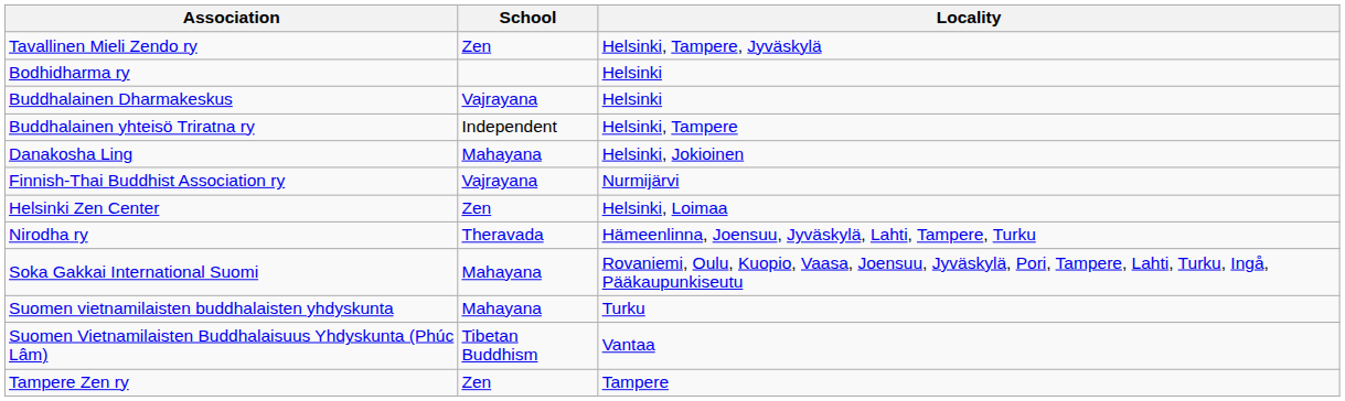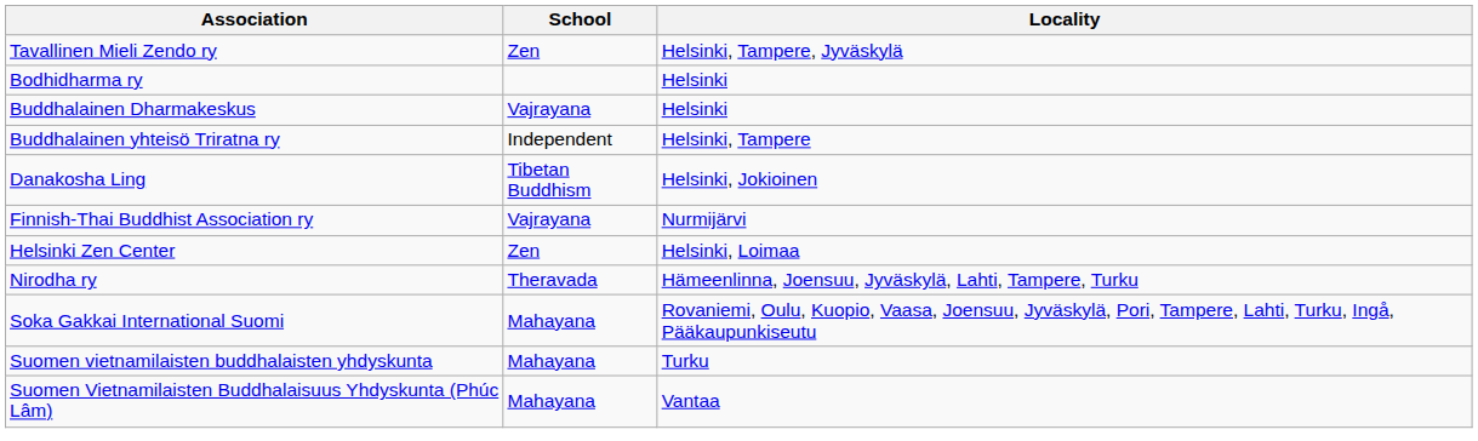 <table class="wikitable">
 <tr>
 <th>Association</th>
 <th>School</th>
 <th>Locality</th>
 </tr>
 <tr>
 <td><a href='#'>Tavallinen Mieli Zendo ry</a></td>
 <td><a href='#'>Zen</a></td>
 <td><a href='#'>Helsinki</a>, <a href='#'>Tampere</a>, <a href='#'>Jyväskylä</a></td>
 </tr>
 <tr>
 <td><a href='#'>Bodhidharma ry</a></td>
 <td></td>
 <td><a href='#'>Helsinki</a></td>
 </tr>
 <tr>
 <td><a href='#'>Buddhalainen Dharmakeskus</a></td>
 <td><a href='#'>Vajrayana</a></td>
 <td><a href='#'>Helsinki</a></td>
 </tr>
 <tr>
 <td><a href='#'>Buddhalainen yhteisö Triratna ry</a></td>
 <td>Independent</td>
 <td><a href='#'>Helsinki</a>, <a href='#'>Tampere</a></td>
 </tr>
 <tr>
 <td><a href='#'>Danakosha Ling</a></td>
-<td><a href='#'>Mahayana</a></td>
+<td><a href='#'>Tibetan Buddhism</a></td>
 <td><a href='#'>Helsinki</a>, <a href='#'>Jokioinen</a></td>
 </tr>
 <tr>
 <td><a href='#'>Finnish-Thai Buddhist Association ry</a></td>
 <td><a href='#'>Vajrayana</a></td>
 <td><a href='#'>Nurmijärvi</a></td>
 </tr>
 <tr>
 <td><a href='#'>Helsinki Zen Center</a></td>
 <td><a href='#'>Zen</a></td>
 <td><a href='#'>Helsinki</a>, <a href='#'>Loimaa</a></td>
 </tr>
 <tr>
 <td><a href='#'>Nirodha ry</a></td>
 <td><a href='#'>Theravada</a></td>
 <td><a href='#'>Hämeenlinna</a>, <a href='#'>Joensuu</a>, <a href='#'>Jyväskylä</a>, <a href='#'>Lahti</a>, <a href='#'>Tampere</a>, <a href='#'>Turku</a></td>
 </tr>
 <tr>
 <td><a href='#'>Soka Gakkai International Suomi</a></td>
 <td><a href='#'>Mahayana</a></td>
 <td><a href='#'>Rovaniemi</a>, <a href='#'>Oulu</a>, <a href='#'>Kuopio</a>, <a href='#'>Vaasa</a>, <a href='#'>Joensuu</a>, <a href='#'>Jyväskylä</a>, <a href='#'>Pori</a>, <a href='#'>Tampere</a>, <a href='#'>Lahti</a>, <a href='#'>Turku</a>, <a href='#'>Ingå</a>, <a href='#'>Pääkaupunkiseutu</a></td>
 </tr>
 <tr>
 <td><a href='#'>Suomen vietnamilaisten buddhalaisten yhdyskunta</a></td>
 <td><a href='#'>Mahayana</a></td>
 <td><a href='#'>Turku</a></td>
 </tr>
 <tr>
 <td><a href='#'>Suomen Vietnamilaisten Buddhalaisuus Yhdyskunta (Phúc Lâm)</a></td>
-<td><a href='#'>Tibetan Buddhism</a></td>
+<td><a href='#'>Mahayana</a></td>
 <td><a href='#'>Vantaa</a></td>
 </tr>
-<tr>
-<td><a href='#'>Tampere Zen ry</a></td>
-<td><a href='#'>Zen</a></td>
-<td><a href='#'>Tampere</a></td>
-</tr>
 </table>
